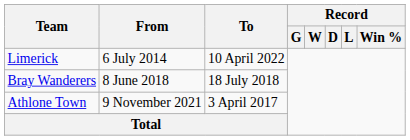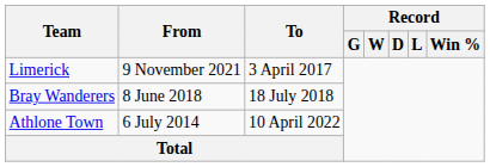 <table class="wikitable" style="text-align:centre">
 <tr>
 <th rowspan=2>Team</th>
 <th rowspan=2>From</th>
 <th rowspan=2>To</th>
 <th colspan=8>Record</th>
 </tr>
 <tr>
 <th>G</th>
 <th>W</th>
 <th>D</th>
 <th>L</th>
 <th>Win %</th>
 </tr>
 <tr>
 <td align=left><a href='#'>Limerick</a></td>
-<td align=left>6 July 2014</td>
-<td align=left>10 April 2022<br></td>
+<td align=left>9 November 2021</td>
+<td align=left>3 April 2017<br></td>
 </tr>
 <tr>
 <td align=left><a href='#'>Bray Wanderers</a></td>
 <td align=left>8 June 2018</td>
 <td align=left>18 July 2018<br></td>
 </tr>
 <tr>
 <td align=left><a href='#'>Athlone Town</a></td>
-<td align=left>9 November 2021</td>
-<td align=left>3 April 2017<br></td>
+<td align=left>6 July 2014</td>
+<td align=left>10 April 2022<br></td>
 </tr>
 <tr>
 <th colspan="3">Total<br></th>
 </tr>
 </table>
